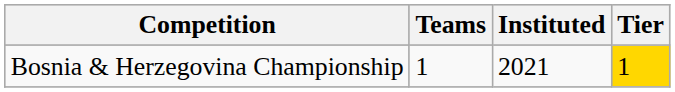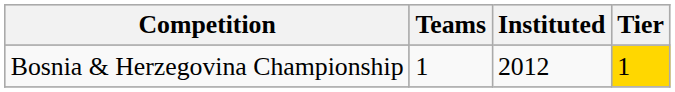 <table class="wikitable">
 <tr>
 <th>Competition</th>
 <th>Teams</th>
 <th>Instituted</th>
 <th>Tier</th>
 </tr>
 <tr>
 <td>Bosnia & Herzegovina Championship</td>
 <td>1</td>
-<td>2021</td>
+<td>2012</td>
 <td style="background: gold;">1</td>
 </tr>
 </table>
